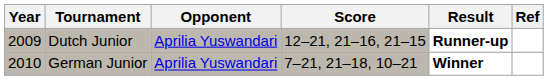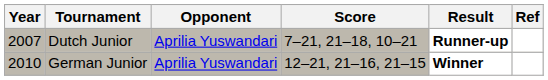 <table class="sortable wikitable" style="font-size: 90%">
 <tr>
 <th>Year</th>
 <th>Tournament</th>
 <th>Opponent</th>
 <th>Score</th>
 <th>Result</th>
 <th>Ref</th>
 </tr>
 <tr style="background:#BDB8AD">
-<td align="center">2009</td>
+<td align="center">2007</td>
 <td align="left">Dutch Junior</td>
 <td align="left"> <a href='#'>Aprilia Yuswandari</a></td>
-<td align="left">12–21, 21–16, 21–15</td>
+<td align="left">7–21, 21–18, 10–21</td>
 <td style="text-align:left; background:white"> <strong>Runner-up</strong></td>
 <td style="text-align:center; background:white"></td>
 </tr>
 <tr style="background:#BDB8AD">
 <td align="center">2010</td>
 <td align="left">German Junior</td>
 <td align="left"> <a href='#'>Aprilia Yuswandari</a></td>
-<td align="left">7–21, 21–18, 10–21</td>
+<td align="left">12–21, 21–16, 21–15</td>
 <td style="text-align:left; background:white"> <strong>Winner</strong></td>
 <td style="text-align:center; background:white"></td>
 </tr>
 </table>
